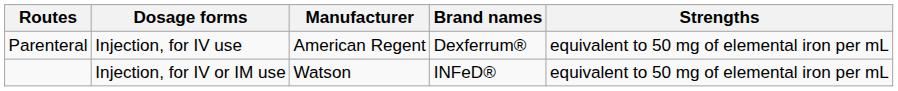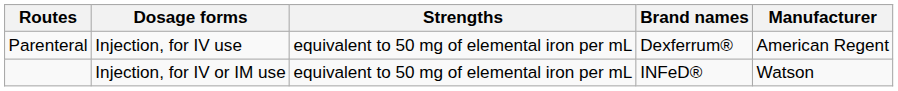 <table class="wikitable">
 <tr>
 <th>Routes</th>
 <th>Dosage forms</th>
+<th>Strengths</th>
+<th>Brand names</th>
 <th>Manufacturer</th>
-<th>Brand names</th>
-<th>Strengths</th>
 </tr>
 <tr>
 <td>Parenteral</td>
 <td>Injection, for IV use</td>
+<td>equivalent to 50 mg of elemental iron per mL</td>
+<td>Dexferrum®</td>
 <td>American Regent</td>
-<td>Dexferrum®</td>
-<td>equivalent to 50 mg of elemental iron per mL</td>
 </tr>
 <tr>
 <td></td>
 <td>Injection, for IV or IM use</td>
+<td>equivalent to 50 mg of elemental iron per mL</td>
+<td>INFeD®</td>
 <td>Watson</td>
-<td>INFeD®</td>
-<td>equivalent to 50 mg of elemental iron per mL</td>
 </tr>
 </table>
